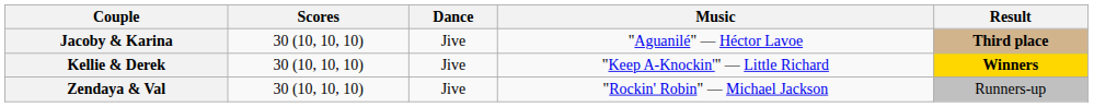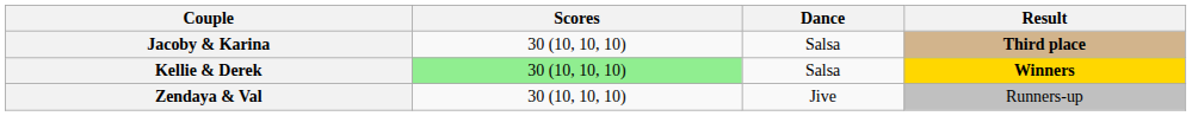 <table class="wikitable sortable" style="text-align:center; width:90%">
 <tr>
 <th scope="col">Couple</th>
 <th scope="col">Scores</th>
 <th scope="col" class="unsortable">Dance</th>
-<th scope="col" class="unsortable">Music</th>
 <th scope="col" class="unsortable">Result</th>
 </tr>
 <tr>
 <th scope="row">Jacoby & Karina</th>
 <td>30 (10, 10, 10)</td>
-<td>Jive</td>
-<td>"<a href='#'>Aguanilé</a>" — <a href='#'>Héctor Lavoe</a></td>
+<td>Salsa</td>
 <td bgcolor=tan><strong>Third place</strong></td>
 </tr>
 <tr>
 <th scope="row">Kellie & Derek</th>
-<td>30 (10, 10, 10)</td>
-<td>Jive</td>
-<td>"<a href='#'>Keep A-Knockin'</a>" — <a href='#'>Little Richard</a></td>
+<td style="background: lightgreen;">30 (10, 10, 10)</td>
+<td>Salsa</td>
 <td bgcolor=gold><strong>Winners</strong></td>
 </tr>
 <tr>
 <th scope="row">Zendaya & Val</th>
 <td>30 (10, 10, 10)</td>
 <td>Jive</td>
-<td>"<a href='#'>Rockin' Robin</a>" — <a href='#'>Michael Jackson</a></td>
 <td bgcolor=silver>Runners-up</td>
 </tr>
 </table>
